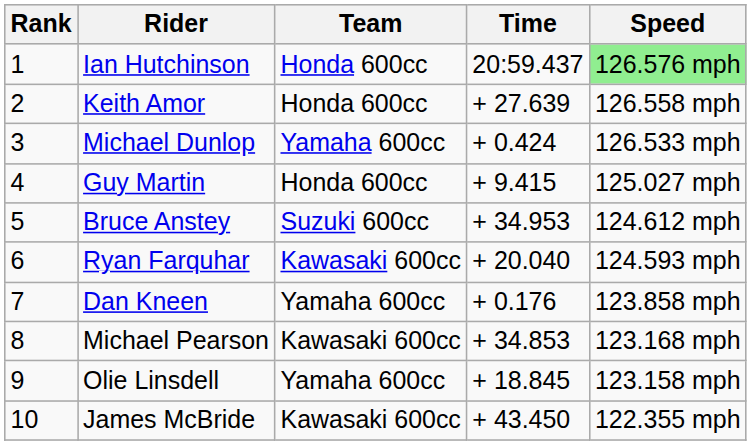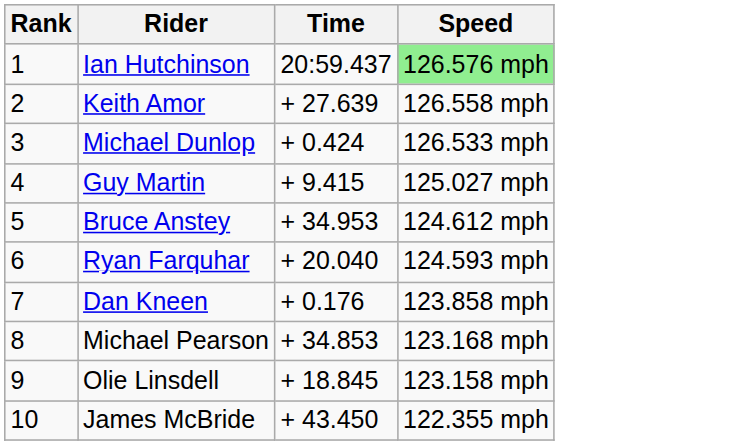 <table class="wikitable">
 <tr style="background:#efefef;">
 <th>Rank</th>
 <th>Rider</th>
-<th>Team</th>
 <th>Time</th>
 <th>Speed</th>
 </tr>
 <tr>
 <td>1</td>
 <td> <a href='#'>Ian Hutchinson</a></td>
-<td><a href='#'>Honda</a> 600cc</td>
 <td>20:59.437</td>
 <td style="background: lightgreen;">126.576 mph</td>
 </tr>
 <tr>
 <td>2</td>
 <td> <a href='#'>Keith Amor</a></td>
-<td>Honda 600cc</td>
 <td>+ 27.639</td>
 <td>126.558 mph</td>
 </tr>
 <tr>
 <td>3</td>
 <td> <a href='#'>Michael Dunlop</a></td>
-<td><a href='#'>Yamaha</a> 600cc</td>
 <td>+ 0.424</td>
 <td>126.533 mph</td>
 </tr>
 <tr>
 <td>4</td>
 <td> <a href='#'>Guy Martin</a></td>
-<td>Honda 600cc</td>
 <td>+ 9.415</td>
 <td>125.027 mph</td>
 </tr>
 <tr>
 <td>5</td>
 <td> <a href='#'>Bruce Anstey</a></td>
-<td><a href='#'>Suzuki</a> 600cc</td>
 <td>+ 34.953</td>
 <td>124.612 mph</td>
 </tr>
 <tr>
 <td>6</td>
 <td> <a href='#'>Ryan Farquhar</a></td>
-<td><a href='#'>Kawasaki</a> 600cc</td>
 <td>+ 20.040</td>
 <td>124.593 mph</td>
 </tr>
 <tr>
 <td>7</td>
 <td> <a href='#'>Dan Kneen</a></td>
-<td>Yamaha 600cc</td>
 <td>+ 0.176</td>
 <td>123.858 mph</td>
 </tr>
 <tr>
 <td>8</td>
 <td> Michael Pearson</td>
-<td>Kawasaki 600cc</td>
 <td>+ 34.853</td>
 <td>123.168 mph</td>
 </tr>
 <tr>
 <td>9</td>
 <td> Olie Linsdell</td>
-<td>Yamaha 600cc</td>
 <td>+ 18.845</td>
 <td>123.158 mph</td>
 </tr>
 <tr>
 <td>10</td>
 <td> James McBride</td>
-<td>Kawasaki 600cc</td>
 <td>+ 43.450</td>
 <td>122.355 mph</td>
 </tr>
 </table>
